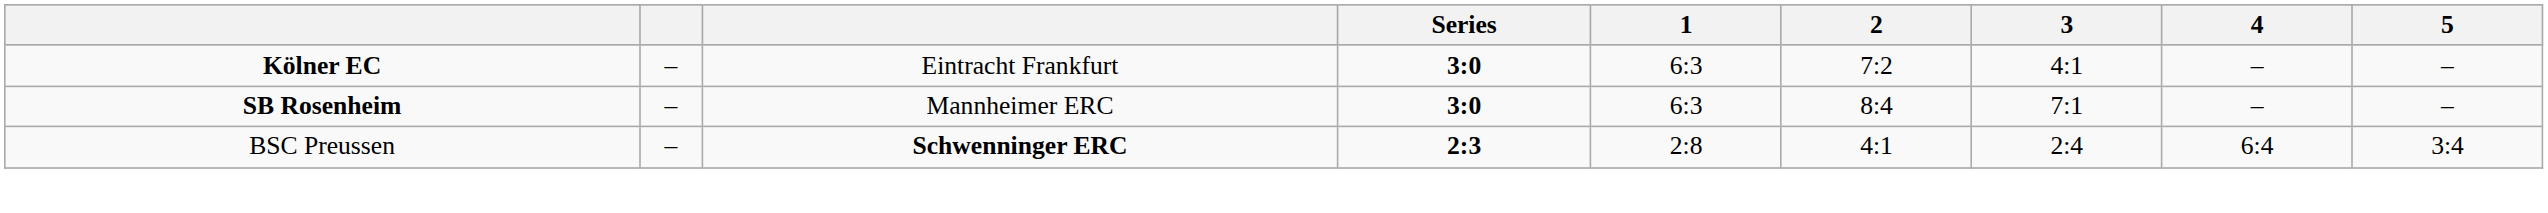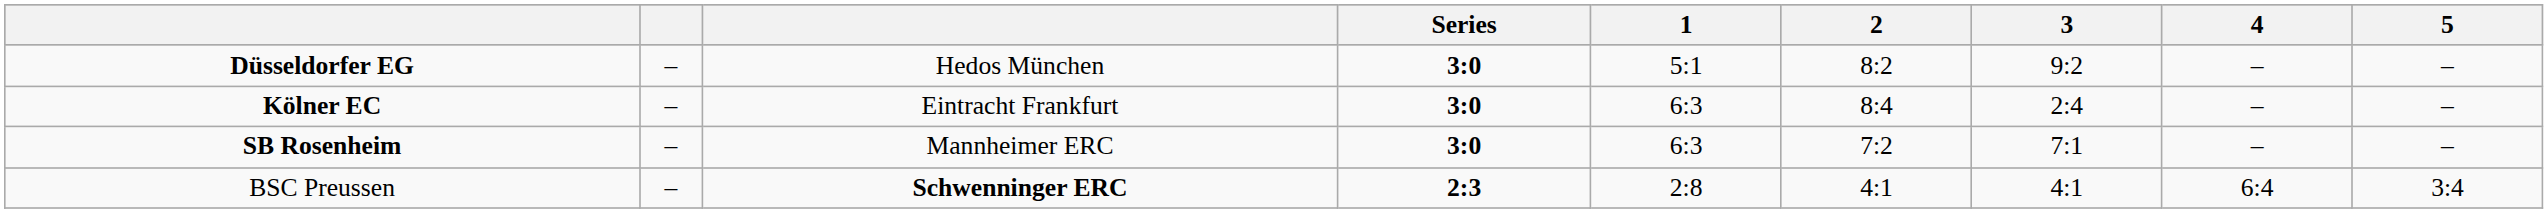 <table class="wikitable" width="80%">
 <tr style="background-color:#c0c0c0;">
 <th style="width:25%;"></th>
 <th style="width:2.5%;"></th>
 <th style="width:25%;"></th>
 <th style="width:10%;">Series</th>
 <th style="width:7.5%;">1</th>
 <th style="width:7.5%;">2</th>
 <th style="width:7.5%;">3</th>
 <th style="width:7.5%;">4</th>
 <th style="width:7.5%;">5</th>
 </tr>
 <tr align="center">
+<td><strong>Düsseldorfer EG</strong></td>
+<td>–</td>
+<td>Hedos München</td>
+<td><strong>3:0</strong></td>
+<td>5:1</td>
+<td>8:2</td>
+<td>9:2</td>
+<td>–</td>
+<td>–</td>
+</tr>
+<tr align="center">
 <td><strong>Kölner EC</strong></td>
 <td>–</td>
 <td>Eintracht Frankfurt</td>
 <td><strong>3:0</strong></td>
 <td>6:3</td>
-<td>7:2</td>
-<td>4:1</td>
+<td>8:4</td>
+<td>2:4</td>
 <td>–</td>
 <td>–</td>
 </tr>
 <tr align="center">
 <td><strong>SB Rosenheim</strong></td>
 <td>–</td>
 <td>Mannheimer ERC</td>
 <td><strong>3:0</strong></td>
 <td>6:3</td>
-<td>8:4</td>
+<td>7:2</td>
 <td>7:1</td>
 <td>–</td>
 <td>–</td>
 </tr>
 <tr align="center">
 <td>BSC Preussen</td>
 <td>–</td>
 <td><strong>Schwenninger ERC</strong></td>
 <td><strong>2:3</strong></td>
 <td>2:8</td>
 <td>4:1</td>
-<td>2:4</td>
+<td>4:1</td>
 <td>6:4</td>
 <td>3:4</td>
 </tr>
 </table>
